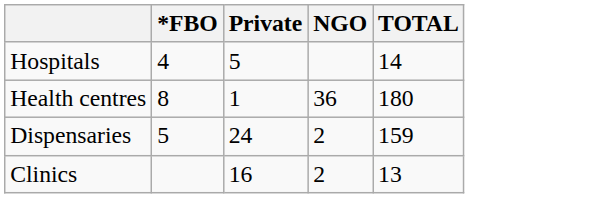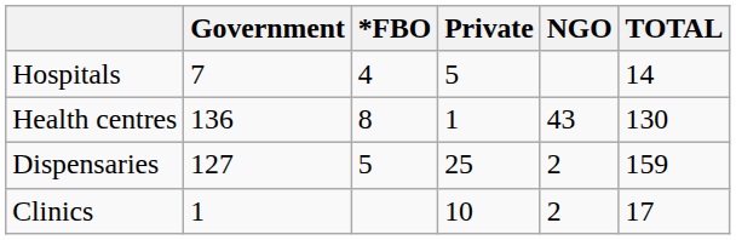 <table class="wikitable">
 <tr>
 <th></th>
+<th>Government</th>
 <th>*FBO</th>
 <th>Private</th>
 <th>NGO</th>
 <th>TOTAL</th>
 </tr>
 <tr>
 <td>Hospitals</td>
+<td>7</td>
 <td>4</td>
 <td>5</td>
 <td></td>
 <td>14</td>
 </tr>
 <tr>
 <td>Health centres</td>
+<td>136</td>
 <td>8</td>
 <td>1</td>
-<td>36</td>
-<td>180</td>
+<td>43</td>
+<td>130</td>
 </tr>
 <tr>
 <td>Dispensaries</td>
+<td>127</td>
 <td>5</td>
-<td>24</td>
+<td>25</td>
 <td>2</td>
 <td>159</td>
 </tr>
 <tr>
 <td>Clinics</td>
+<td>1</td>
 <td></td>
-<td>16</td>
+<td>10</td>
 <td>2</td>
-<td>13</td>
+<td>17</td>
 </tr>
 </table>
